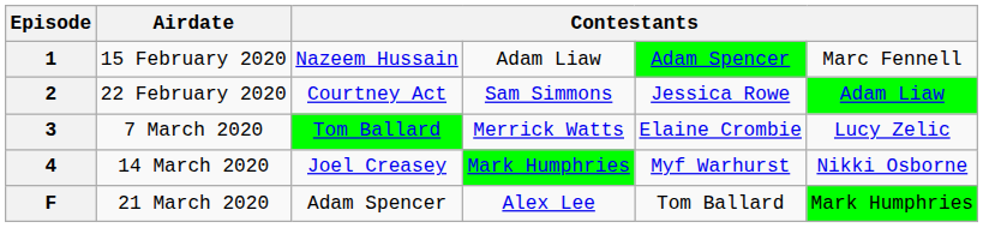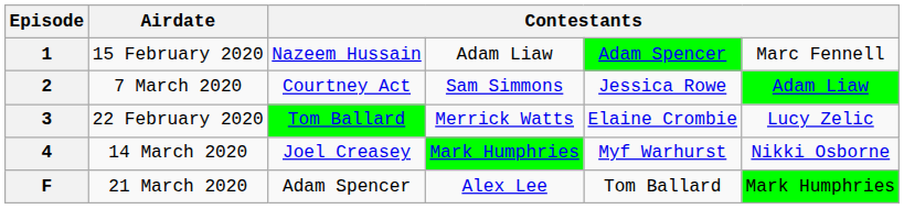 <table class="wikitable" style="text-align:center; line-height:18px;">
 <tr>
 <th>Episode</th>
 <th>Airdate</th>
 <th colspan=4>Contestants</th>
 </tr>
 <tr>
 <th>1</th>
 <td>15 February 2020</td>
 <td><a href='#'>Nazeem Hussain</a></td>
 <td>Adam Liaw</td>
 <td style="background:lime;"><a href='#'>Adam Spencer</a></td>
 <td>Marc Fennell</td>
 </tr>
 <tr>
 <th>2</th>
-<td>22 February 2020</td>
+<td>7 March 2020</td>
 <td><a href='#'>Courtney Act</a></td>
 <td><a href='#'>Sam Simmons</a></td>
 <td><a href='#'>Jessica Rowe</a></td>
 <td style="background:lime;"><a href='#'>Adam Liaw</a></td>
 </tr>
 <tr>
 <th>3</th>
-<td>7 March 2020</td>
+<td>22 February 2020</td>
 <td style="background:lime;"><a href='#'>Tom Ballard</a></td>
 <td><a href='#'>Merrick Watts</a></td>
 <td><a href='#'>Elaine Crombie</a></td>
 <td><a href='#'>Lucy Zelic</a></td>
 </tr>
 <tr>
 <th>4</th>
 <td>14 March 2020</td>
 <td><a href='#'>Joel Creasey</a></td>
 <td style="background:lime;"><a href='#'>Mark Humphries</a></td>
 <td><a href='#'>Myf Warhurst</a></td>
 <td><a href='#'>Nikki Osborne</a></td>
 </tr>
 <tr>
 <th>F</th>
 <td>21 March 2020</td>
 <td>Adam Spencer</td>
 <td><a href='#'>Alex Lee</a></td>
 <td>Tom Ballard</td>
 <td style="background:lime;">Mark Humphries</td>
 </tr>
 </table>
